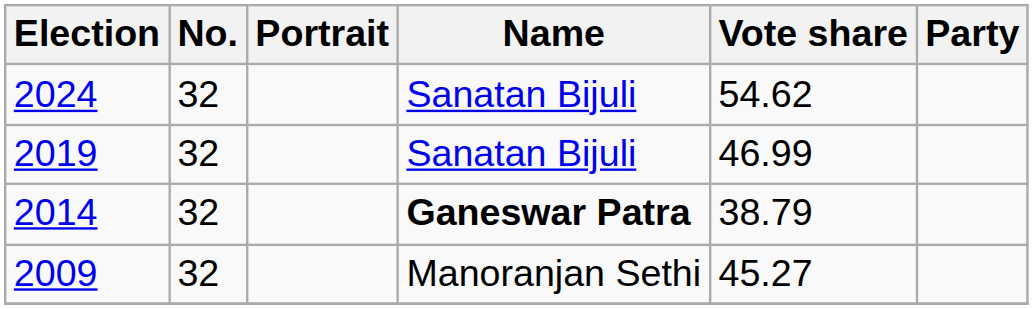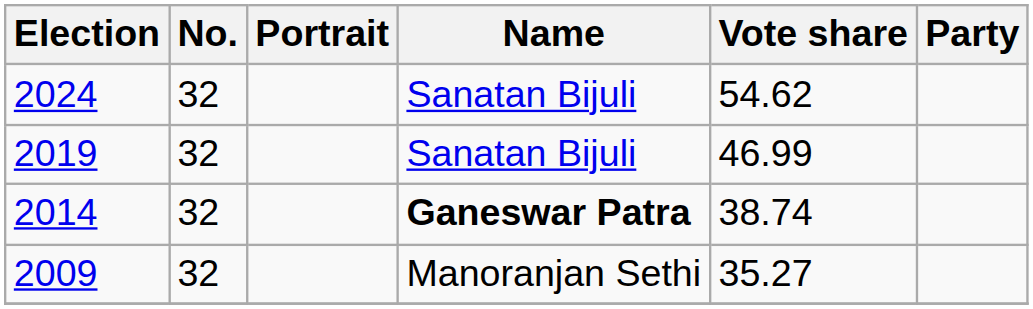 <table class="wikitable sortable">
 <tr>
 <th>Election</th>
 <th> No.</th>
 <th>Portrait</th>
 <th>Name</th>
 <th>Vote share</th>
 <th scope="col" colspan=2>Party</th>
 </tr>
 <tr>
 <td><a href='#'>2024</a></td>
 <td>32</td>
 <td></td>
 <td><a href='#'>Sanatan Bijuli</a></td>
 <td>54.62</td>
 <td></td>
 </tr>
 <tr>
 <td><a href='#'>2019</a></td>
 <td>32</td>
 <td></td>
 <td><a href='#'>Sanatan Bijuli</a></td>
 <td>46.99</td>
 <td></td>
 </tr>
 <tr>
 <td><a href='#'>2014</a></td>
 <td>32</td>
 <td></td>
 <td><strong>Ganeswar Patra</strong></td>
-<td>38.79</td>
+<td>38.74</td>
 <td></td>
 </tr>
 <tr>
 <td><a href='#'>2009</a></td>
 <td>32</td>
 <td></td>
 <td>Manoranjan Sethi</td>
-<td>45.27</td>
+<td>35.27</td>
 <td></td>
 </tr>
 <tr>
 </tr>
 </table>
